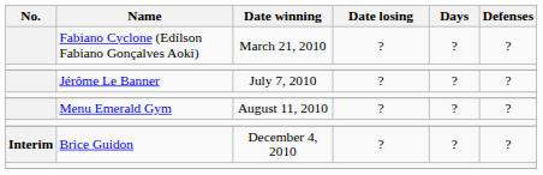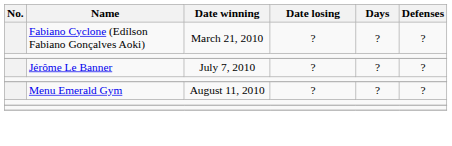 <table class="wikitable" width=100%>
 <tr>
 <th style="width:1%;">No.</th>
 <th style="width:37%;">Name</th>
 <th style="width:20%;">Date winning</th>
 <th style="width:20%;">Date losing</th>
 <th data-sort-type="number" style="width:10%;">Days</th>
 <th data-sort-type="number" style="width:10%;">Defenses</th>
 </tr>
 <tr align=center>
 <th></th>
 <td align=left> <a href='#'>Fabiano Cyclone</a> (Edílson Fabiano Gonçalves Aoki)</td>
 <td>March 21, 2010</td>
 <td>?</td>
 <td>?</td>
 <td>?</td>
 </tr>
 <tr>
 <td colspan="6"></td>
 </tr>
 <tr>
 </tr>
 <tr align=center>
 <th></th>
 <td align=left> <a href='#'>Jérôme Le Banner</a></td>
 <td>July 7, 2010</td>
 <td>?</td>
 <td>?</td>
 <td>?</td>
 </tr>
 <tr>
 <td colspan="6"></td>
 </tr>
 <tr>
 </tr>
 <tr align=center>
 <th></th>
 <td align=left><a href='#'>Menu Emerald Gym</a></td>
 <td>August 11, 2010</td>
 <td>?</td>
 <td>?</td>
 <td>?</td>
 </tr>
 <tr>
 <td colspan="6"></td>
 </tr>
 <tr>
 </tr>
-<tr align=center>
-<th>Interim</th>
-<td align=left> <a href='#'>Brice Guidon</a></td>
-<td>December 4, 2010</td>
-<td>?</td>
-<td>?</td>
-<td>?</td>
-</tr>
 <tr>
 <td colspan="6"></td>
 </tr>
 <tr>
 </tr>
 </table>
